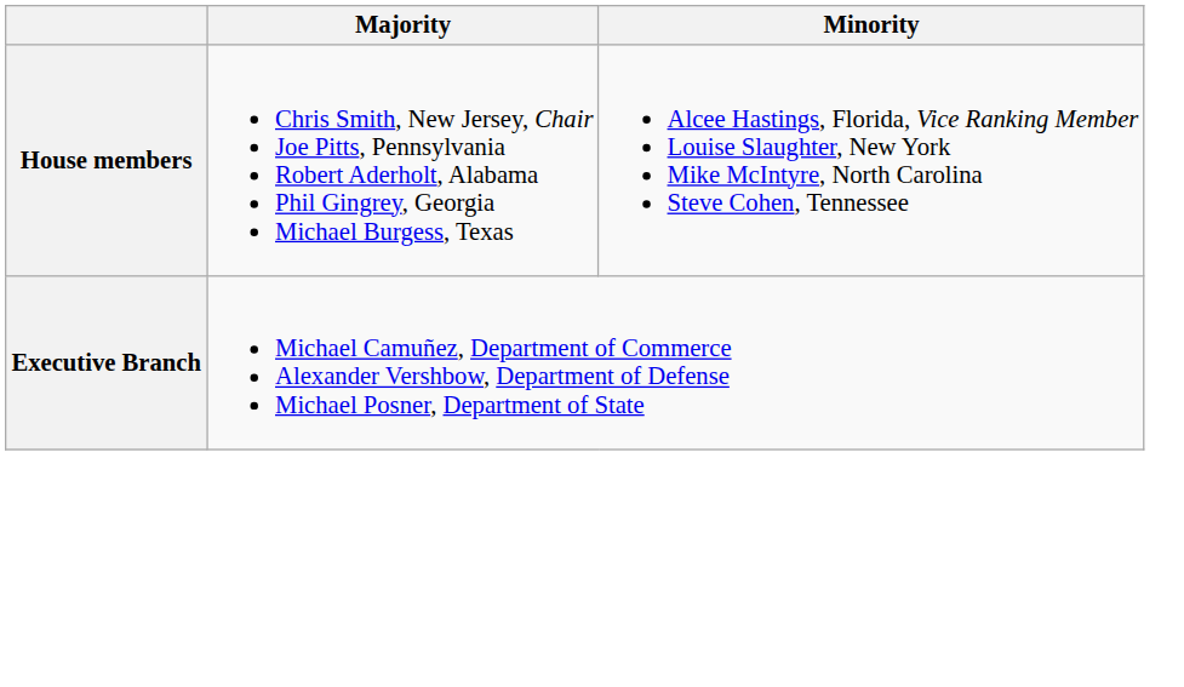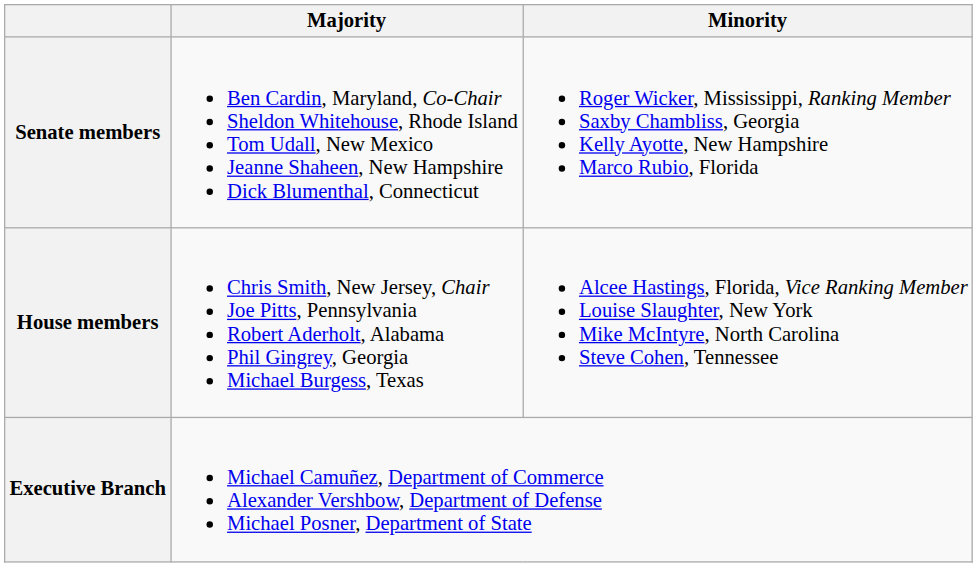 <table class=wikitable>
 <tr>
 <th></th>
 <th>Majority</th>
 <th>Minority</th>
+</tr>
+<tr>
+<th>Senate members</th>
+<td valign="top" ><br><ul><li><a href='#'>Ben Cardin</a>, Maryland, <em>Co-Chair</em></li><li><a href='#'>Sheldon Whitehouse</a>, Rhode Island</li><li><a href='#'>Tom Udall</a>, New Mexico</li><li><a href='#'>Jeanne Shaheen</a>, New Hampshire</li><li><a href='#'>Dick Blumenthal</a>, Connecticut</li></ul></td>
+<td valign="top" ><br><ul><li><a href='#'>Roger Wicker</a>, Mississippi, <em>Ranking Member</em></li><li><a href='#'>Saxby Chambliss</a>, Georgia</li><li><a href='#'>Kelly Ayotte</a>, New Hampshire</li><li><a href='#'>Marco Rubio</a>, Florida</li></ul></td>
 </tr>
 <tr>
 <th>House members</th>
 <td valign="top" ><br><ul><li><a href='#'>Chris Smith</a>, New Jersey, <em>Chair</em></li><li><a href='#'>Joe Pitts</a>, Pennsylvania</li><li><a href='#'>Robert Aderholt</a>, Alabama</li><li><a href='#'>Phil Gingrey</a>, Georgia</li><li><a href='#'>Michael Burgess</a>, Texas</li></ul></td>
 <td valign="top" ><br><ul><li><a href='#'>Alcee Hastings</a>, Florida, <em>Vice Ranking Member</em></li><li><a href='#'>Louise Slaughter</a>, New York</li><li><a href='#'>Mike McIntyre</a>, North Carolina</li><li><a href='#'>Steve Cohen</a>, Tennessee</li></ul></td>
 </tr>
 <tr>
 <th>Executive Branch</th>
 <td colspan=2><br><ul><li><a href='#'>Michael Camuñez</a>, <a href='#'>Department of Commerce</a> </li><li><a href='#'>Alexander Vershbow</a>, <a href='#'>Department of Defense</a></li><li><a href='#'>Michael Posner</a>, <a href='#'>Department of State</a></li></ul></td>
 </tr>
 </table>
